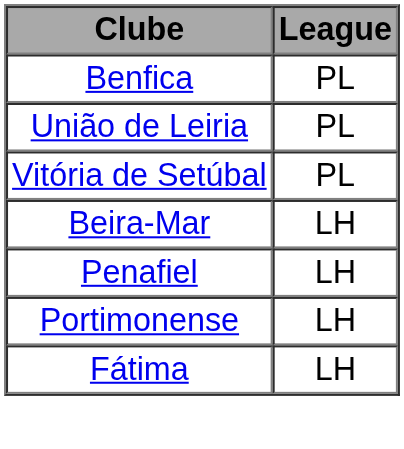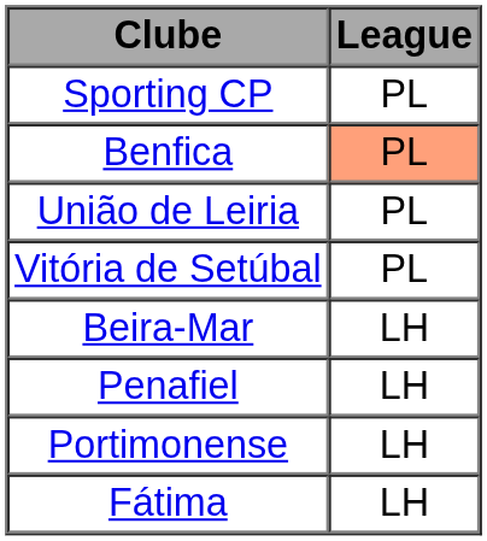 <table border="1" cellpadding="2" cellspacing="0">
 <tr style="background:#A9A9A9;">
 <th width="auto">Clube </th>
 <th width="auto">League</th>
 </tr>
 <tr>
+<td align="center"><a href='#'>Sporting CP</a></td>
+<td align="center">PL</td>
+</tr>
+<tr>
 <td align="center"><a href='#'>Benfica</a></td>
-<td align="center">PL</td>
+<td align="center" style="background: lightsalmon;">PL</td>
 </tr>
 <tr>
 <td align="center"><a href='#'>União de Leiria</a></td>
 <td align="center">PL</td>
 </tr>
 <tr>
 <td align="center"><a href='#'>Vitória de Setúbal</a></td>
 <td align="center">PL</td>
 </tr>
 <tr>
 <td align="center"><a href='#'>Beira-Mar</a></td>
 <td align="center">LH</td>
 </tr>
 <tr>
 <td align="center"><a href='#'>Penafiel</a></td>
 <td align="center">LH</td>
 </tr>
 <tr>
 <td align="center"><a href='#'>Portimonense</a></td>
 <td align="center">LH</td>
 </tr>
 <tr>
 <td align="center"><a href='#'>Fátima</a></td>
 <td align="center">LH</td>
 </tr>
 <tr>
 </tr>
 </table>
